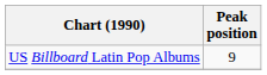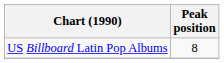 <table class="wikitable">
 <tr>
 <th align="left">Chart (1990)</th>
 <th align="left">Peak<br>position</th>
 </tr>
 <tr>
 <td align="left"><a href='#'>US</a> <a href='#'><em>Billboard</em> Latin Pop Albums</a></td>
-<td align="center">9</td>
+<td align="center">8</td>
 </tr>
 <tr>
 </tr>
 </table>
